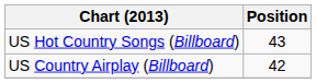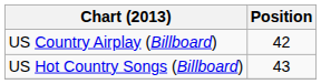 <table class="wikitable sortable">
 <tr>
 <th scope="col">Chart (2013)</th>
 <th scope="col">Position</th>
 </tr>
 <tr>
+<td>US <a href='#'>Country Airplay</a> (<em><a href='#'>Billboard</a></em>)</td>
+<td align="center">42</td>
+</tr>
+<tr>
 <td>US <a href='#'>Hot Country Songs</a> (<em><a href='#'>Billboard</a></em>)</td>
 <td align="center">43</td>
 </tr>
 <tr>
-<td>US <a href='#'>Country Airplay</a> (<em><a href='#'>Billboard</a></em>)</td>
-<td align="center">42</td>
-</tr>
-<tr>
 </tr>
 </table>
